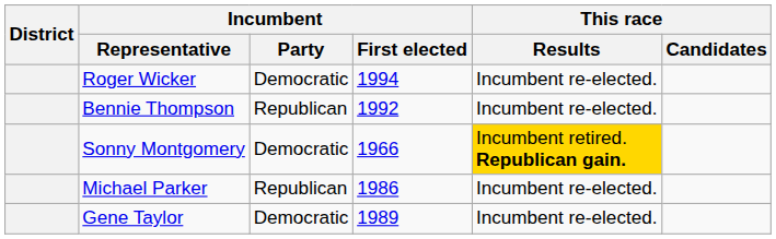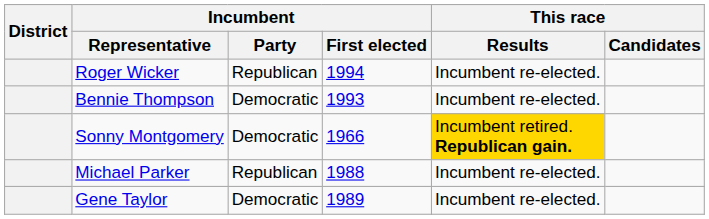 <table class="wikitable">
 <tr>
 <th rowspan="2">District</th>
 <th colspan="3">Incumbent</th>
 <th colspan="2">This race</th>
 </tr>
 <tr>
 <th>Representative</th>
 <th>Party</th>
 <th>First elected</th>
 <th>Results</th>
 <th>Candidates</th>
 </tr>
 <tr>
 <th></th>
 <td><a href='#'>Roger Wicker</a></td>
-<td>Democratic</td>
+<td>Republican</td>
 <td><a href='#'>1994</a></td>
 <td>Incumbent re-elected.</td>
 <td nowrap=""></td>
 </tr>
 <tr>
 <th></th>
 <td><a href='#'>Bennie Thompson</a></td>
-<td>Republican</td>
-<td><a href='#'>1992</a></td>
+<td>Democratic</td>
+<td><a href='#'>1993</a></td>
 <td>Incumbent re-elected.</td>
 <td nowrap=""></td>
 </tr>
 <tr>
 <th></th>
 <td><a href='#'>Sonny Montgomery</a></td>
 <td>Democratic</td>
 <td><a href='#'>1966</a></td>
 <td style="background: gold;">Incumbent retired.<br><strong>Republican gain.</strong></td>
 <td nowrap=""></td>
 </tr>
 <tr>
 <th></th>
 <td><a href='#'>Michael Parker</a></td>
 <td>Republican</td>
-<td><a href='#'>1986</a></td>
+<td><a href='#'>1988</a></td>
 <td>Incumbent re-elected.</td>
 <td nowrap=""><br></td>
 </tr>
 <tr>
 <th></th>
 <td><a href='#'>Gene Taylor</a></td>
 <td>Democratic</td>
 <td><a href='#'>1989</a></td>
 <td>Incumbent re-elected.</td>
 <td nowrap=""><br></td>
 </tr>
 </table>
